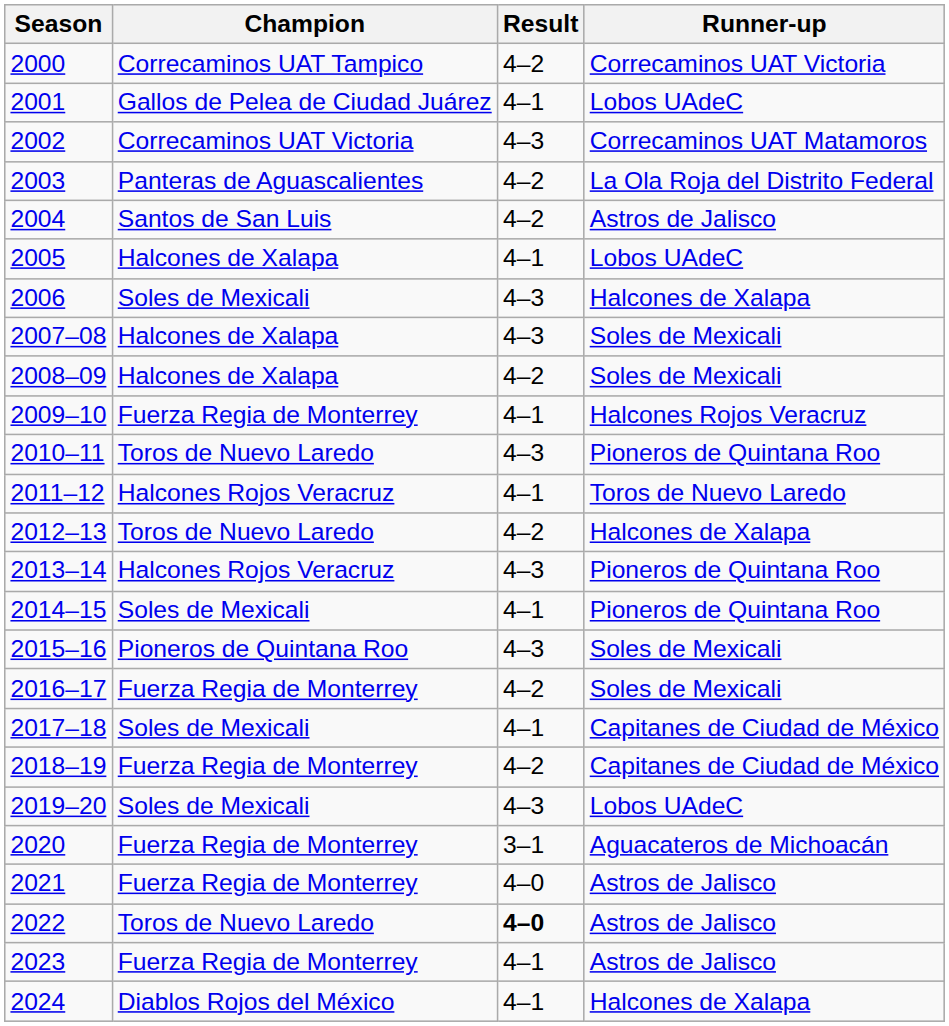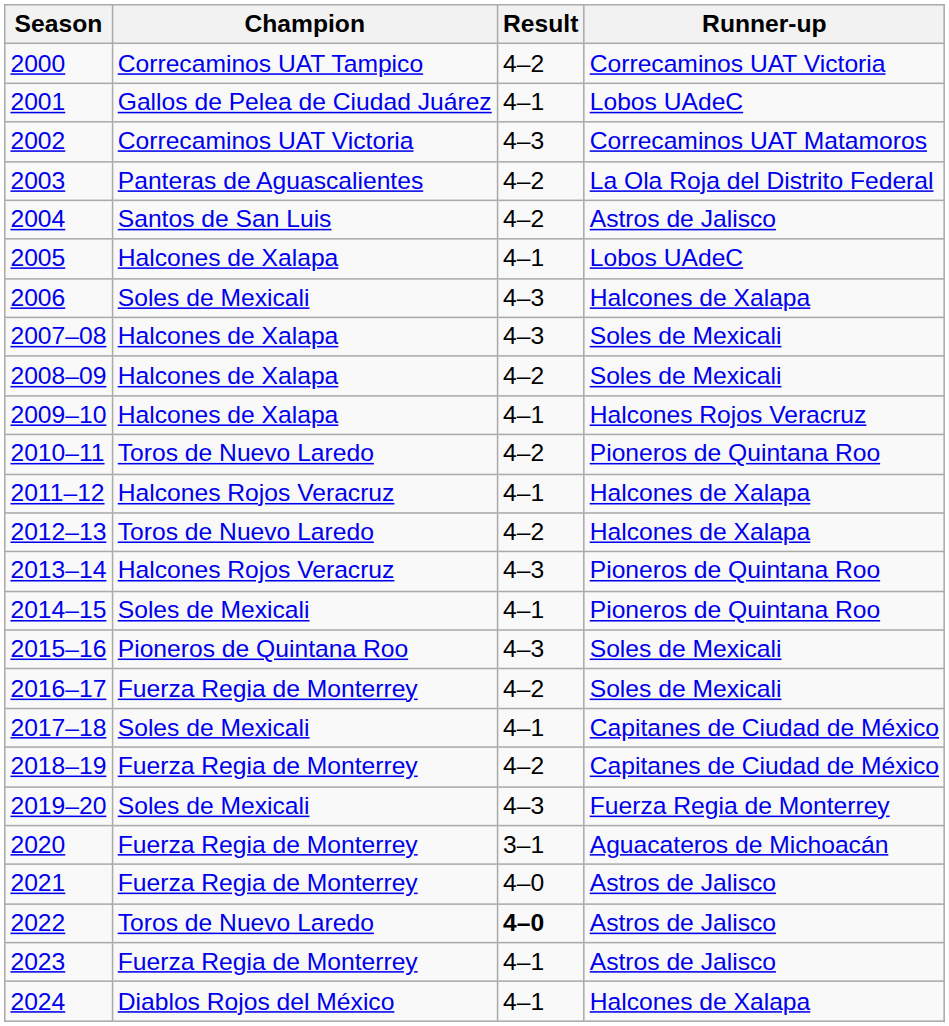 <table class="wikitable sortable">
 <tr>
 <th>Season</th>
 <th>Champion</th>
 <th>Result</th>
 <th>Runner-up</th>
 </tr>
 <tr>
 <td><a href='#'>2000</a></td>
 <td><a href='#'>Correcaminos UAT Tampico</a></td>
 <td>4–2</td>
 <td><a href='#'>Correcaminos UAT Victoria</a></td>
 </tr>
 <tr>
 <td><a href='#'>2001</a></td>
 <td><a href='#'>Gallos de Pelea de Ciudad Juárez</a></td>
 <td>4–1</td>
 <td><a href='#'>Lobos UAdeC</a></td>
 </tr>
 <tr>
 <td><a href='#'>2002</a></td>
 <td><a href='#'>Correcaminos UAT Victoria</a></td>
 <td>4–3</td>
 <td><a href='#'>Correcaminos UAT Matamoros</a></td>
 </tr>
 <tr>
 <td><a href='#'>2003</a></td>
 <td><a href='#'>Panteras de Aguascalientes</a></td>
 <td>4–2</td>
 <td><a href='#'>La Ola Roja del Distrito Federal</a></td>
 </tr>
 <tr>
 <td><a href='#'>2004</a></td>
 <td><a href='#'>Santos de San Luis</a></td>
 <td>4–2</td>
 <td><a href='#'>Astros de Jalisco</a></td>
 </tr>
 <tr>
 <td><a href='#'>2005</a></td>
 <td><a href='#'>Halcones de Xalapa</a></td>
 <td>4–1</td>
 <td><a href='#'>Lobos UAdeC</a></td>
 </tr>
 <tr>
 <td><a href='#'>2006</a></td>
 <td><a href='#'>Soles de Mexicali</a></td>
 <td>4–3</td>
 <td><a href='#'>Halcones de Xalapa</a></td>
 </tr>
 <tr>
 <td><a href='#'>2007–08</a></td>
 <td><a href='#'>Halcones de Xalapa</a></td>
 <td>4–3</td>
 <td><a href='#'>Soles de Mexicali</a></td>
 </tr>
 <tr>
 <td><a href='#'>2008–09</a></td>
 <td><a href='#'>Halcones de Xalapa</a></td>
 <td>4–2</td>
 <td><a href='#'>Soles de Mexicali</a></td>
 </tr>
 <tr>
 <td><a href='#'>2009–10</a></td>
-<td><a href='#'>Fuerza Regia de Monterrey</a></td>
+<td><a href='#'>Halcones de Xalapa</a></td>
 <td>4–1</td>
 <td><a href='#'>Halcones Rojos Veracruz</a></td>
 </tr>
 <tr>
 <td><a href='#'>2010–11</a></td>
 <td><a href='#'>Toros de Nuevo Laredo</a></td>
-<td>4–3</td>
+<td>4–2</td>
 <td><a href='#'>Pioneros de Quintana Roo</a></td>
 </tr>
 <tr>
 <td><a href='#'>2011–12</a></td>
 <td><a href='#'>Halcones Rojos Veracruz</a></td>
 <td>4–1</td>
-<td><a href='#'>Toros de Nuevo Laredo</a></td>
+<td><a href='#'>Halcones de Xalapa</a></td>
 </tr>
 <tr>
 <td><a href='#'>2012–13</a></td>
 <td><a href='#'>Toros de Nuevo Laredo</a></td>
 <td>4–2</td>
 <td><a href='#'>Halcones de Xalapa</a></td>
 </tr>
 <tr>
 <td><a href='#'>2013–14</a></td>
 <td><a href='#'>Halcones Rojos Veracruz</a></td>
 <td>4–3</td>
 <td><a href='#'>Pioneros de Quintana Roo</a></td>
 </tr>
 <tr>
 <td><a href='#'>2014–15</a></td>
 <td><a href='#'>Soles de Mexicali</a></td>
 <td>4–1</td>
 <td><a href='#'>Pioneros de Quintana Roo</a></td>
 </tr>
 <tr>
 <td><a href='#'>2015–16</a></td>
 <td><a href='#'>Pioneros de Quintana Roo</a></td>
 <td>4–3</td>
 <td><a href='#'>Soles de Mexicali</a></td>
 </tr>
 <tr>
 <td><a href='#'>2016–17</a></td>
 <td><a href='#'>Fuerza Regia de Monterrey</a></td>
 <td>4–2</td>
 <td><a href='#'>Soles de Mexicali</a></td>
 </tr>
 <tr>
 <td><a href='#'>2017–18</a></td>
 <td><a href='#'>Soles de Mexicali</a></td>
 <td>4–1</td>
 <td><a href='#'>Capitanes de Ciudad de México</a></td>
 </tr>
 <tr>
 <td><a href='#'>2018–19</a></td>
 <td><a href='#'>Fuerza Regia de Monterrey</a></td>
 <td>4–2</td>
 <td><a href='#'>Capitanes de Ciudad de México</a></td>
 </tr>
 <tr>
 <td><a href='#'>2019–20</a></td>
 <td><a href='#'>Soles de Mexicali</a></td>
 <td>4–3</td>
-<td><a href='#'>Lobos UAdeC</a></td>
+<td><a href='#'>Fuerza Regia de Monterrey</a></td>
 </tr>
 <tr>
 <td><a href='#'>2020</a></td>
 <td><a href='#'>Fuerza Regia de Monterrey</a></td>
 <td>3–1</td>
 <td><a href='#'>Aguacateros de Michoacán</a></td>
 </tr>
 <tr>
 <td><a href='#'>2021</a></td>
 <td><a href='#'>Fuerza Regia de Monterrey</a></td>
 <td>4–0</td>
 <td><a href='#'>Astros de Jalisco</a></td>
 </tr>
 <tr>
 <td><a href='#'>2022</a></td>
 <td><a href='#'>Toros de Nuevo Laredo</a></td>
 <td><strong>4–0</strong></td>
 <td><a href='#'>Astros de Jalisco</a></td>
 </tr>
 <tr>
 <td><a href='#'>2023</a></td>
 <td><a href='#'>Fuerza Regia de Monterrey</a></td>
 <td>4–1</td>
 <td><a href='#'>Astros de Jalisco</a></td>
 </tr>
 <tr>
 <td><a href='#'>2024</a></td>
 <td><a href='#'>Diablos Rojos del México</a></td>
 <td>4–1</td>
 <td><a href='#'>Halcones de Xalapa</a></td>
 </tr>
 </table>
